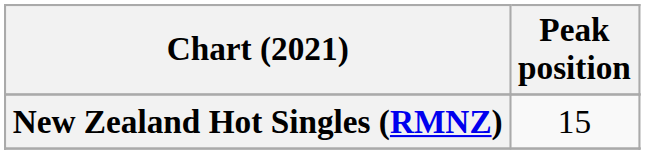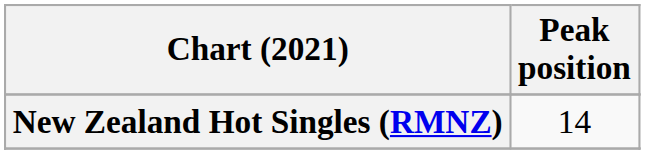 <table class="wikitable sortable plainrowheaders" style="text-align:center">
 <tr>
 <th scope="col">Chart (2021)</th>
 <th scope="col">Peak<br>position</th>
 </tr>
 <tr>
 </tr>
 <tr>
 </tr>
 <tr>
 <th scope="row">New Zealand Hot Singles (<a href='#'>RMNZ</a>)</th>
-<td>15</td>
+<td>14</td>
 </tr>
 <tr>
 </tr>
 <tr>
 </tr>
 </table>
